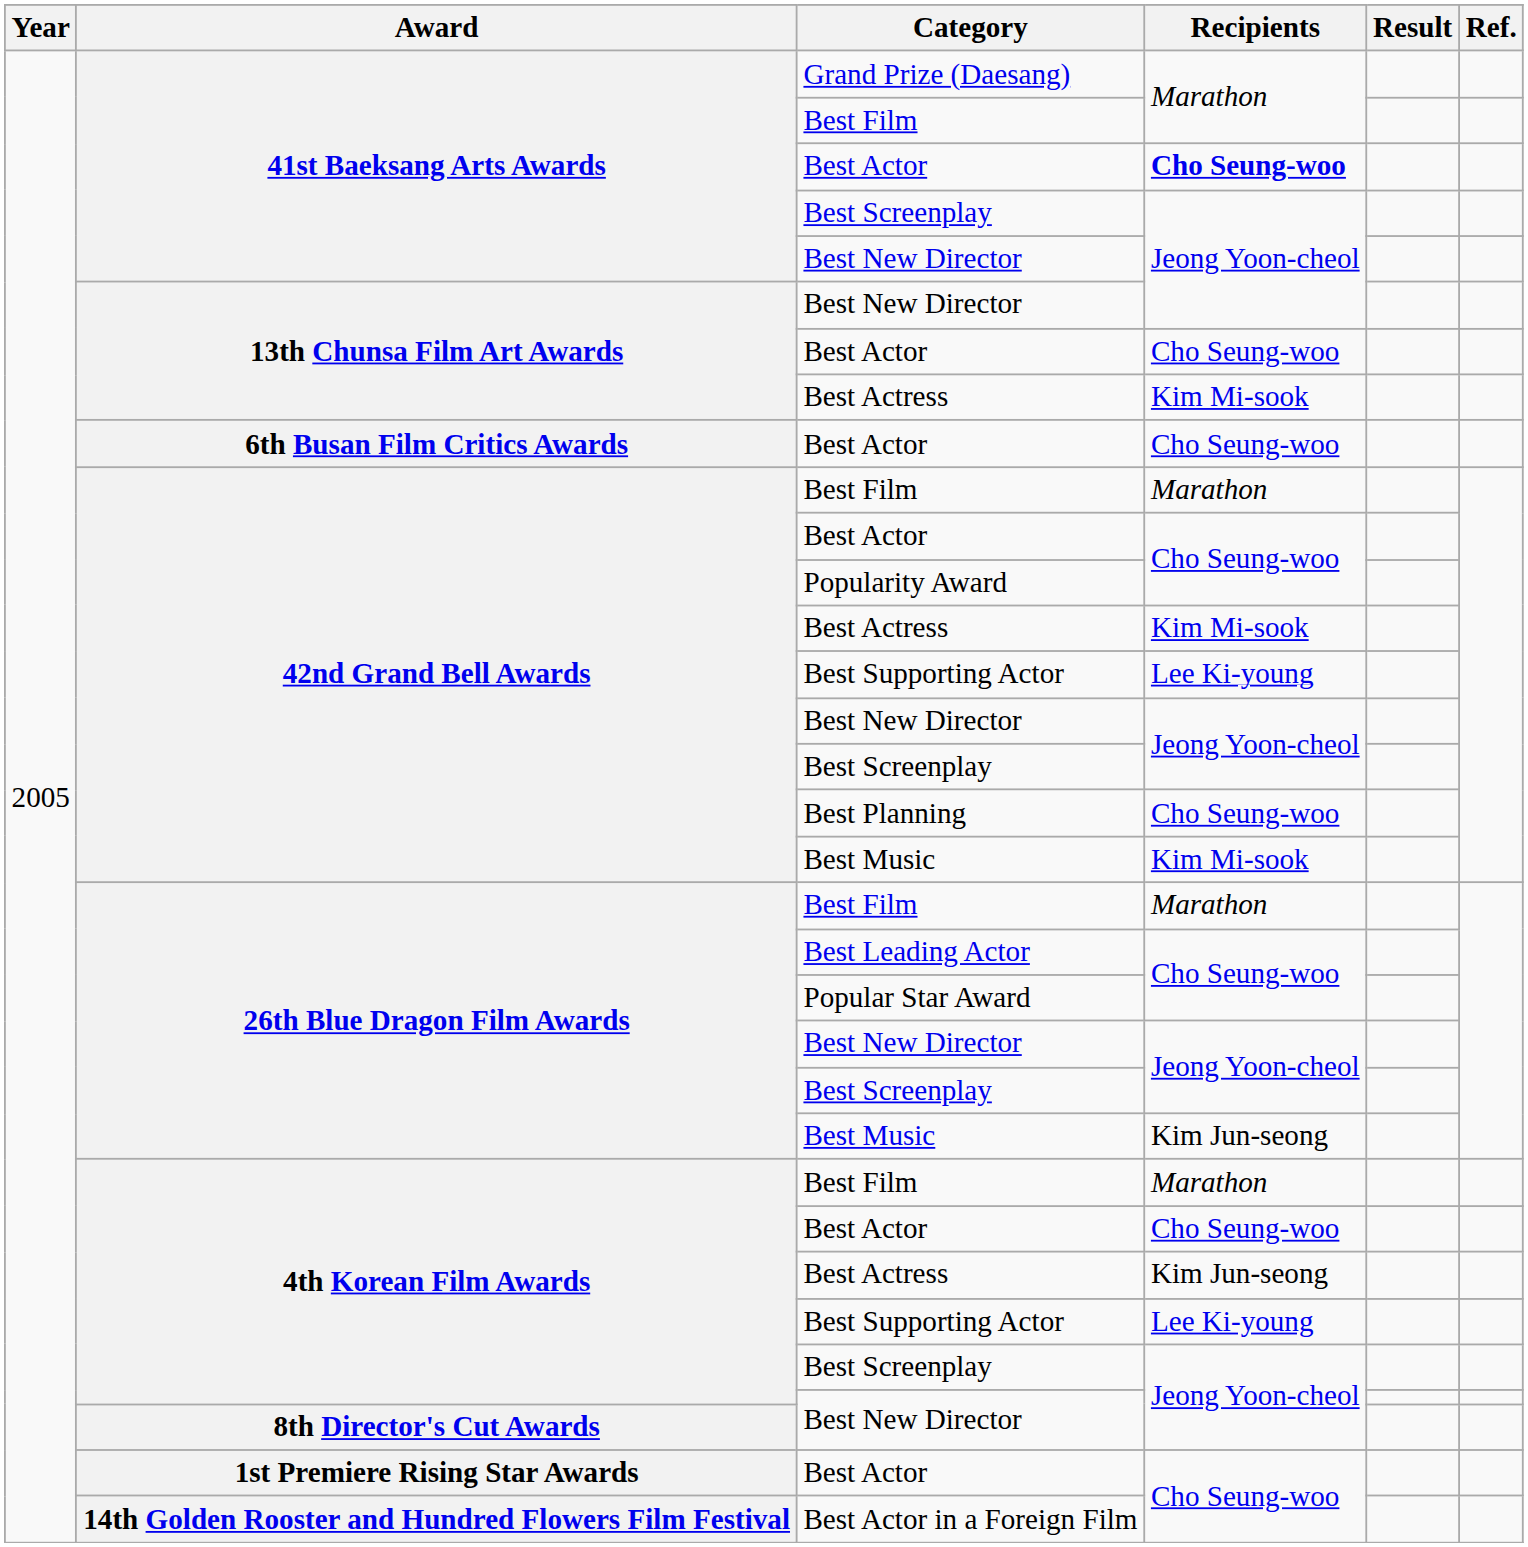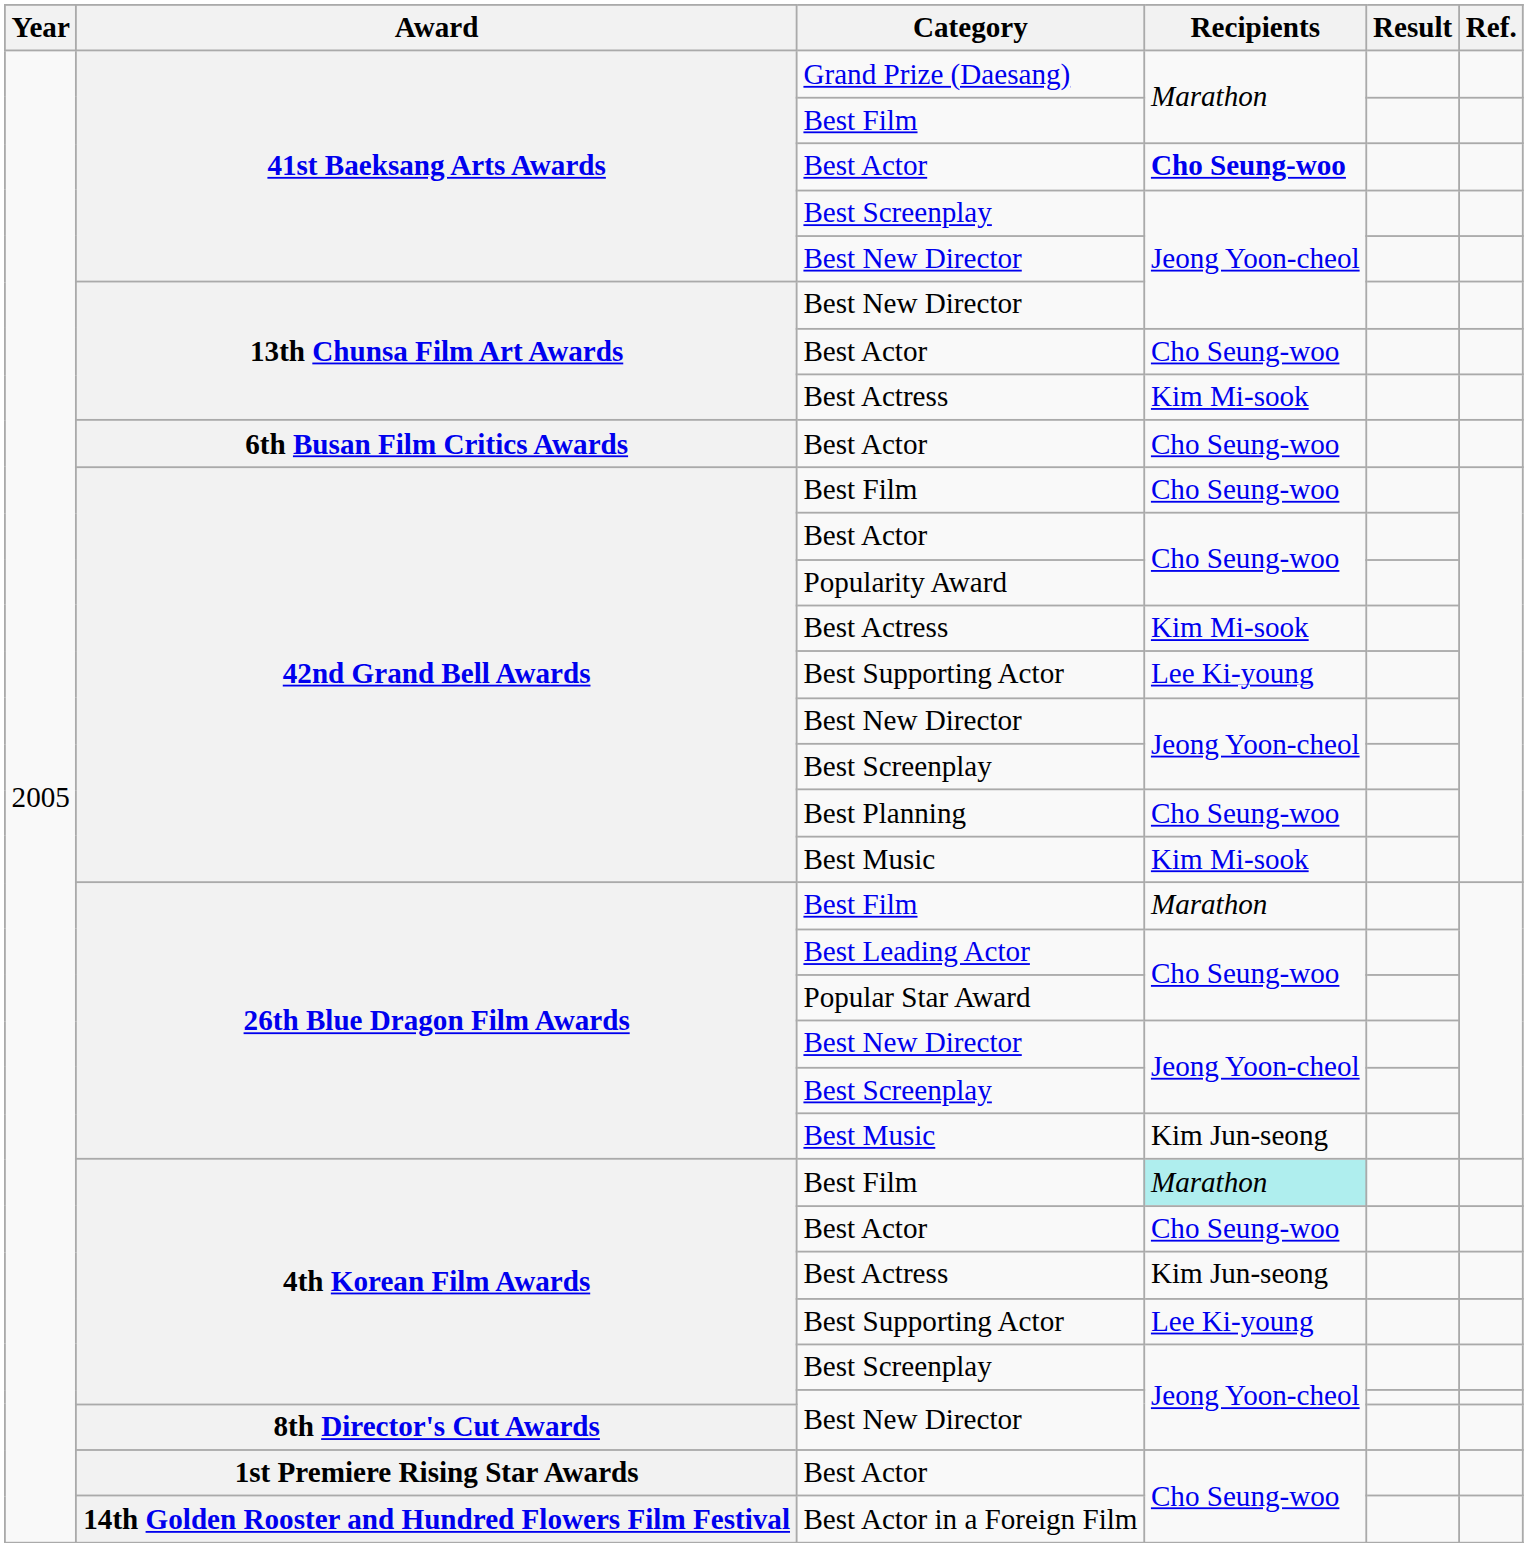 <table class="wikitable plainrowheaders sortable">
 <tr>
 <th scope="col">Year</th>
 <th scope="col">Award</th>
 <th scope="col">Category</th>
 <th scope="col">Recipients</th>
 <th scope="col">Result</th>
 <th scope="col">Ref.</th>
 </tr>
 <tr>
 <td rowspan="33" style="text-align:center;">2005</td>
 <th rowspan=5 scope="row"><a href='#'>41st Baeksang Arts Awards</a></th>
 <td><a href='#'>Grand Prize (Daesang)</a></td>
 <td rowspan=2><em>Marathon</em></td>
 <td></td>
 <td></td>
 </tr>
 <tr>
 <td><a href='#'>Best Film</a></td>
 <td></td>
 <td></td>
 </tr>
 <tr>
 <td><a href='#'>Best Actor</a></td>
 <td><strong><a href='#'>Cho Seung-woo</a></strong></td>
 <td></td>
 <td></td>
 </tr>
 <tr>
 <td><a href='#'>Best Screenplay</a></td>
 <td rowspan=3><a href='#'>Jeong Yoon-cheol</a></td>
 <td></td>
 <td></td>
 </tr>
 <tr>
 <td><a href='#'>Best New Director</a></td>
 <td></td>
 <td></td>
 </tr>
 <tr>
 <th rowspan="3" scope="row">13th <a href='#'>Chunsa Film Art Awards</a></th>
 <td>Best New Director</td>
 <td></td>
 <td></td>
 </tr>
 <tr>
 <td>Best Actor</td>
 <td><a href='#'>Cho Seung-woo</a></td>
 <td></td>
 <td></td>
 </tr>
 <tr>
 <td>Best Actress</td>
 <td><a href='#'>Kim Mi-sook</a></td>
 <td></td>
 <td></td>
 </tr>
 <tr>
 <th scope="row">6th <a href='#'>Busan Film Critics Awards</a></th>
 <td>Best Actor</td>
 <td><a href='#'>Cho Seung-woo</a></td>
 <td></td>
 <td></td>
 </tr>
 <tr>
 <th rowspan=9 scope="row"><a href='#'>42nd Grand Bell Awards</a></th>
 <td>Best Film</td>
-<td><em>Marathon</em></td>
+<td><a href='#'>Cho Seung-woo</a></td>
 <td></td>
 <td rowspan=9></td>
 </tr>
 <tr>
 <td>Best Actor</td>
 <td rowspan=2><a href='#'>Cho Seung-woo</a></td>
 <td></td>
 </tr>
 <tr>
 <td>Popularity Award</td>
 <td></td>
 </tr>
 <tr>
 <td>Best Actress</td>
 <td><a href='#'>Kim Mi-sook</a></td>
 <td></td>
 </tr>
 <tr>
 <td>Best Supporting Actor</td>
 <td><a href='#'>Lee Ki-young</a></td>
 <td></td>
 </tr>
 <tr>
 <td>Best New Director</td>
 <td rowspan=2><a href='#'>Jeong Yoon-cheol</a></td>
 <td></td>
 </tr>
 <tr>
 <td>Best Screenplay</td>
 <td></td>
 </tr>
 <tr>
 <td>Best Planning</td>
 <td><a href='#'>Cho Seung-woo</a></td>
 <td></td>
 </tr>
 <tr>
 <td>Best Music</td>
 <td><a href='#'>Kim Mi-sook</a></td>
 <td></td>
 </tr>
 <tr>
 <th rowspan=6 scope="row"><a href='#'>26th Blue Dragon Film Awards</a></th>
 <td><a href='#'>Best Film</a></td>
 <td><em>Marathon</em></td>
 <td></td>
 <td rowspan=6></td>
 </tr>
 <tr>
 <td><a href='#'>Best Leading Actor</a></td>
 <td rowspan=2><a href='#'>Cho Seung-woo</a></td>
 <td></td>
 </tr>
 <tr>
 <td>Popular Star Award</td>
 <td></td>
 </tr>
 <tr>
 <td><a href='#'>Best New Director</a></td>
 <td rowspan=2><a href='#'>Jeong Yoon-cheol</a></td>
 <td></td>
 </tr>
 <tr>
 <td><a href='#'>Best Screenplay</a></td>
 <td></td>
 </tr>
 <tr>
 <td><a href='#'>Best Music</a></td>
 <td>Kim Jun-seong</td>
 <td></td>
 </tr>
 <tr>
 <th rowspan=6 scope="row">4th <a href='#'>Korean Film Awards</a></th>
 <td>Best Film</td>
-<td><em>Marathon</em></td>
+<td style="background: paleturquoise;"><em>Marathon</em></td>
 <td></td>
 <td></td>
 </tr>
 <tr>
 <td>Best Actor</td>
 <td><a href='#'>Cho Seung-woo</a></td>
 <td></td>
 <td></td>
 </tr>
 <tr>
 <td>Best Actress</td>
 <td>Kim Jun-seong</td>
 <td></td>
 <td></td>
 </tr>
 <tr>
 <td>Best Supporting Actor</td>
 <td><a href='#'>Lee Ki-young</a></td>
 <td></td>
 <td></td>
 </tr>
 <tr>
 <td>Best Screenplay</td>
 <td rowspan=3><a href='#'>Jeong Yoon-cheol</a></td>
 <td></td>
 <td></td>
 </tr>
 <tr>
 <td rowspan=2>Best New Director</td>
 <td></td>
 <td></td>
 </tr>
 <tr>
 <th scope="row">8th <a href='#'>Director's Cut Awards</a></th>
 <td></td>
 <td></td>
 </tr>
 <tr>
 <th scope="row">1st Premiere Rising Star Awards</th>
 <td>Best Actor</td>
 <td rowspan=2><a href='#'>Cho Seung-woo</a></td>
 <td></td>
 <td></td>
 </tr>
 <tr>
 <th scope="row">14th <a href='#'>Golden Rooster and Hundred Flowers Film Festival</a></th>
 <td>Best Actor in a Foreign Film</td>
 <td></td>
 <td></td>
 </tr>
 <tr>
 </tr>
 </table>
